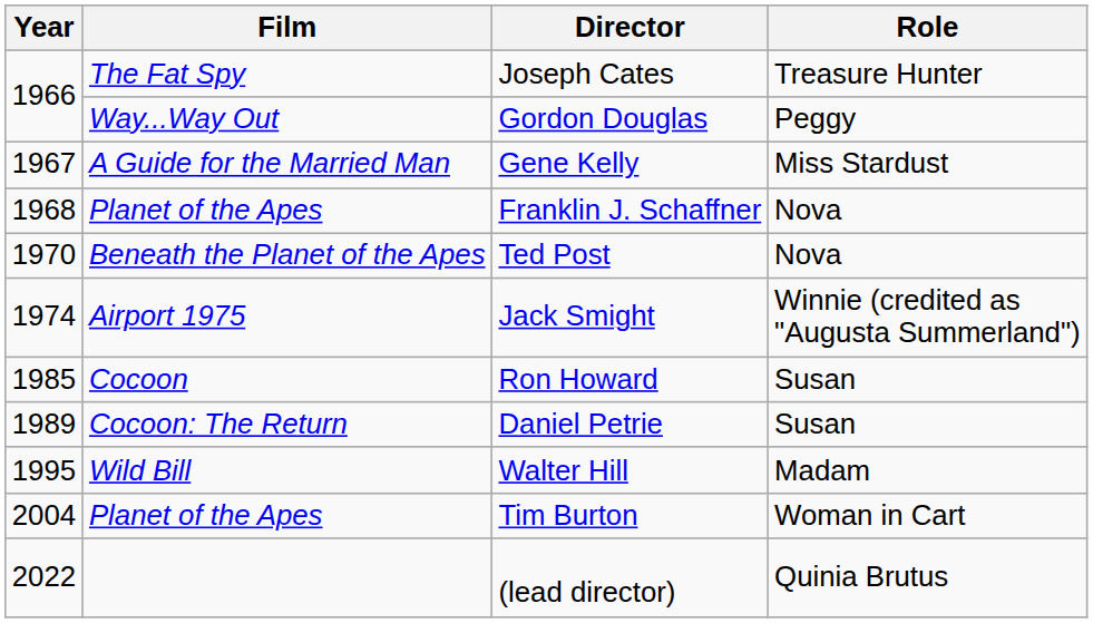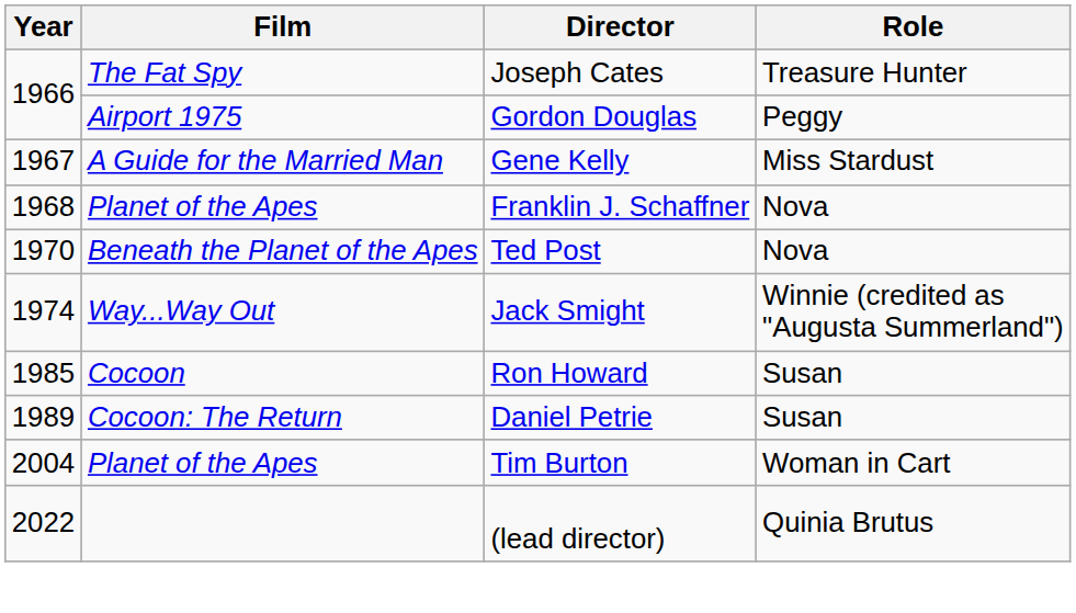 <table class="wikitable sortable">
 <tr>
 <th>Year</th>
 <th>Film</th>
 <th>Director</th>
 <th>Role</th>
 </tr>
 <tr>
 <td rowspan="2">1966</td>
 <td><em><a href='#'>The Fat Spy</a></em></td>
 <td>Joseph Cates</td>
 <td>Treasure Hunter</td>
 </tr>
 <tr>
-<td><em><a href='#'>Way...Way Out</a></em></td>
+<td><em><a href='#'>Airport 1975</a></em></td>
 <td><a href='#'>Gordon Douglas</a></td>
 <td>Peggy</td>
 </tr>
 <tr>
 <td>1967</td>
 <td><em><a href='#'>A Guide for the Married Man</a></em></td>
 <td><a href='#'>Gene Kelly</a></td>
 <td>Miss Stardust</td>
 </tr>
 <tr>
 <td>1968</td>
 <td><em><a href='#'>Planet of the Apes</a></em></td>
 <td><a href='#'>Franklin J. Schaffner</a></td>
 <td>Nova</td>
 </tr>
 <tr>
 <td>1970</td>
 <td><em><a href='#'>Beneath the Planet of the Apes</a></em></td>
 <td><a href='#'>Ted Post</a></td>
 <td>Nova</td>
 </tr>
 <tr>
 <td>1974</td>
-<td><em><a href='#'>Airport 1975</a></em></td>
+<td><em><a href='#'>Way...Way Out</a></em></td>
 <td><a href='#'>Jack Smight</a></td>
 <td>Winnie (credited as <br> "Augusta Summerland")</td>
 </tr>
 <tr>
 <td>1985</td>
 <td><em><a href='#'>Cocoon</a></em></td>
 <td><a href='#'>Ron Howard</a></td>
 <td>Susan</td>
 </tr>
 <tr>
 <td>1989</td>
 <td><em><a href='#'>Cocoon: The Return</a></em></td>
 <td><a href='#'>Daniel Petrie</a></td>
 <td>Susan</td>
 </tr>
 <tr>
-<td>1995</td>
-<td><em><a href='#'>Wild Bill</a></em></td>
-<td><a href='#'>Walter Hill</a></td>
-<td>Madam</td>
-</tr>
-<tr>
 <td>2004</td>
 <td><em><a href='#'>Planet of the Apes</a></em></td>
 <td><a href='#'>Tim Burton</a></td>
 <td>Woman in Cart</td>
 </tr>
 <tr>
 <td>2022</td>
 <td><em></em></td>
 <td> <br> (lead director)</td>
 <td>Quinia Brutus</td>
 </tr>
 </table>
